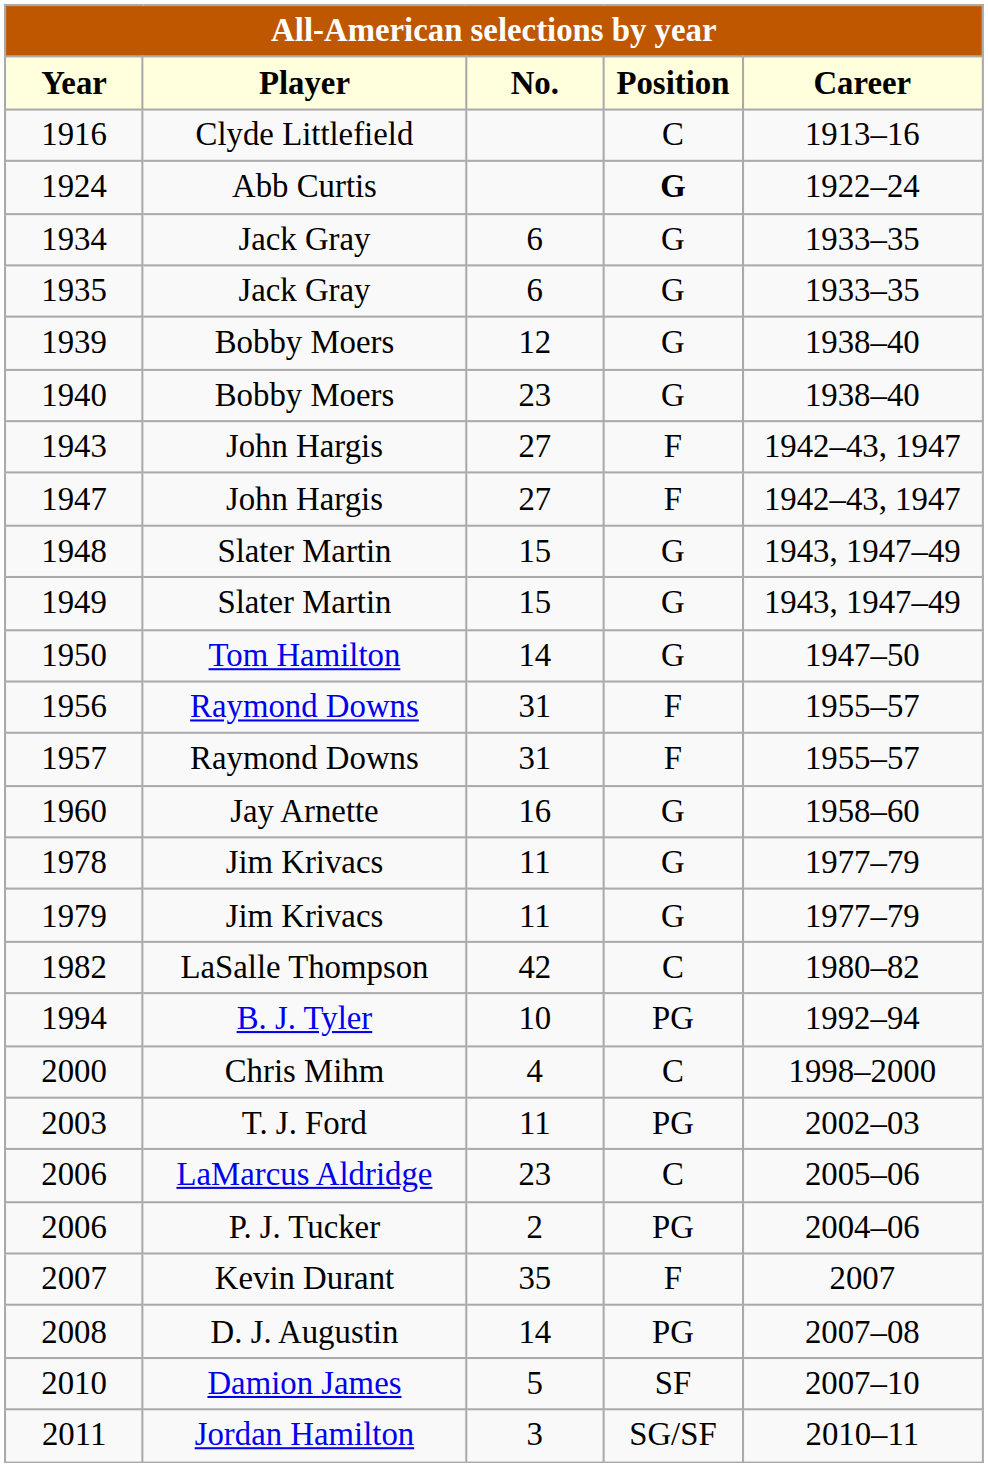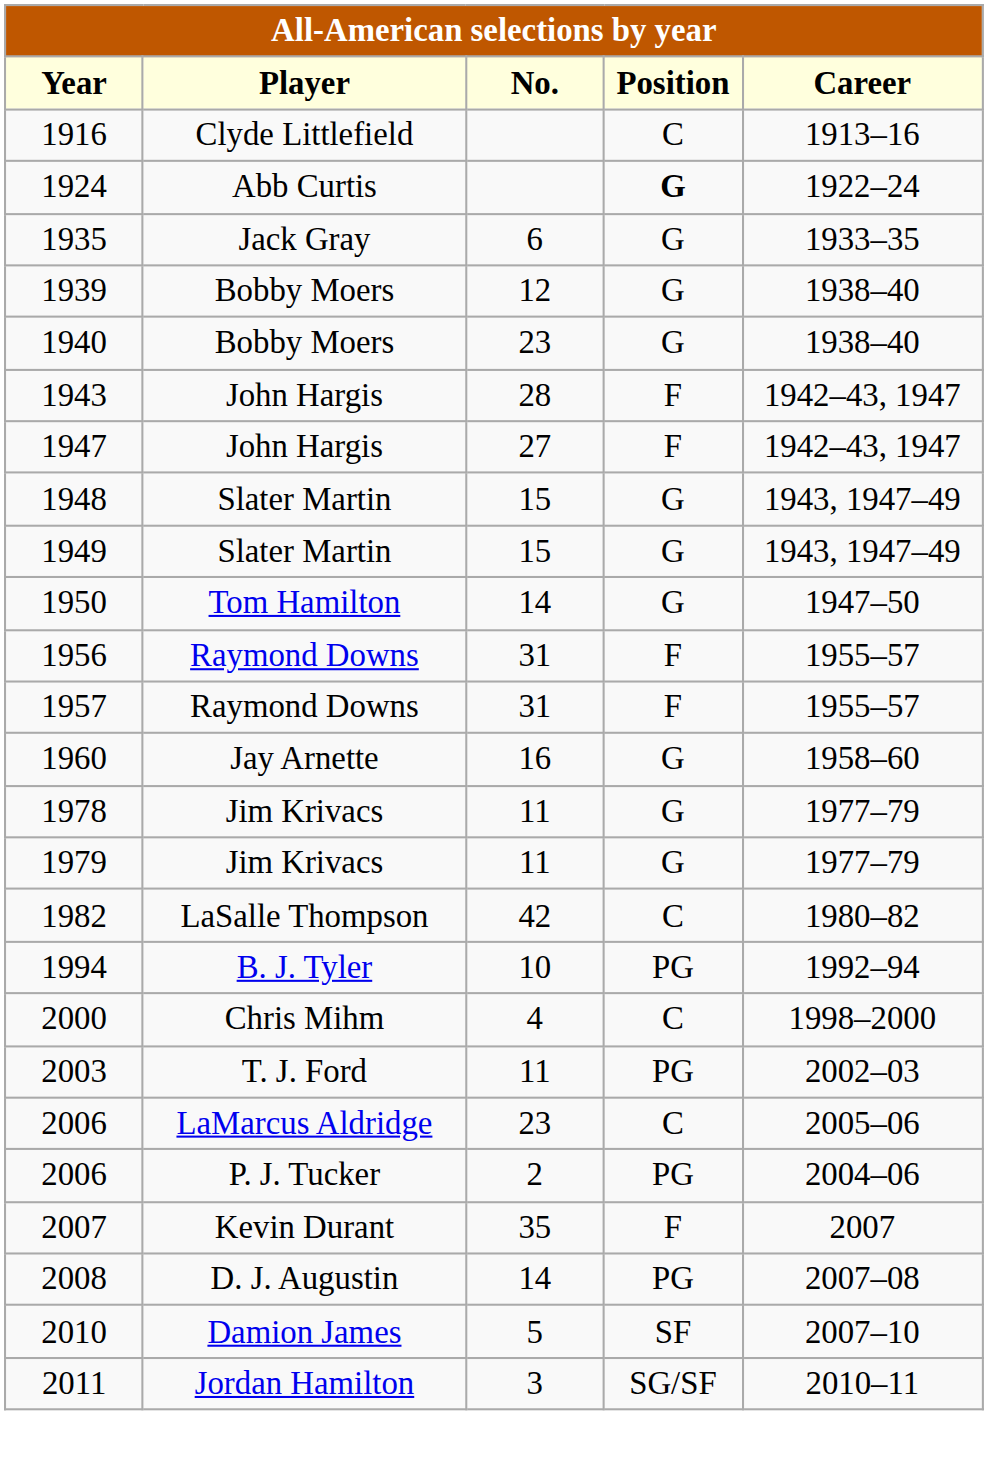 <table class="wikitable" style="text-align:center">
 <tr>
 <td colspan="5" style= "background: #BF5700; color:white"><strong>All-American selections by year</strong></td>
 </tr>
 <tr>
 <th style="width:60px; background: #ffffdd;">Year</th>
 <th style="width:150px; background: #ffffdd;">Player</th>
 <th style="width:60px; background: #ffffdd;">No.</th>
 <th style="width:60px; background: #ffffdd;">Position</th>
 <th style="width:110px; background: #ffffdd;">Career</th>
 </tr>
 <tr>
 <td>1916</td>
 <td>Clyde Littlefield</td>
 <td></td>
 <td>C</td>
 <td>1913–16</td>
 </tr>
 <tr>
 <td>1924</td>
 <td>Abb Curtis</td>
 <td></td>
 <td><strong>G</strong></td>
 <td>1922–24</td>
 </tr>
 <tr>
-<td>1934</td>
-<td>Jack Gray</td>
-<td>6</td>
-<td>G</td>
-<td>1933–35</td>
-</tr>
-<tr>
 <td>1935</td>
 <td>Jack Gray</td>
 <td>6</td>
 <td>G</td>
 <td>1933–35</td>
 </tr>
 <tr>
 <td>1939</td>
 <td>Bobby Moers</td>
 <td>12</td>
 <td>G</td>
 <td>1938–40</td>
 </tr>
 <tr>
 <td>1940</td>
 <td>Bobby Moers</td>
 <td>23</td>
 <td>G</td>
 <td>1938–40</td>
 </tr>
 <tr>
 <td>1943</td>
 <td>John Hargis</td>
-<td>27</td>
+<td>28</td>
 <td>F</td>
 <td>1942–43, 1947</td>
 </tr>
 <tr>
 <td>1947</td>
 <td>John Hargis</td>
 <td>27</td>
 <td>F</td>
 <td>1942–43, 1947</td>
 </tr>
 <tr>
 <td>1948</td>
 <td>Slater Martin</td>
 <td>15</td>
 <td>G</td>
 <td>1943, 1947–49</td>
 </tr>
 <tr>
 <td>1949</td>
 <td>Slater Martin</td>
 <td>15</td>
 <td>G</td>
 <td>1943, 1947–49</td>
 </tr>
 <tr>
 <td>1950</td>
 <td><a href='#'>Tom Hamilton</a></td>
 <td>14</td>
 <td>G</td>
 <td>1947–50</td>
 </tr>
 <tr>
 <td>1956</td>
 <td><a href='#'>Raymond Downs</a></td>
 <td>31</td>
 <td>F</td>
 <td>1955–57</td>
 </tr>
 <tr>
 <td>1957</td>
 <td>Raymond Downs</td>
 <td>31</td>
 <td>F</td>
 <td>1955–57</td>
 </tr>
 <tr>
 <td>1960</td>
 <td>Jay Arnette</td>
 <td>16</td>
 <td>G</td>
 <td>1958–60</td>
 </tr>
 <tr>
 <td>1978</td>
 <td>Jim Krivacs</td>
 <td>11</td>
 <td>G</td>
 <td>1977–79</td>
 </tr>
 <tr>
 <td>1979</td>
 <td>Jim Krivacs</td>
 <td>11</td>
 <td>G</td>
 <td>1977–79</td>
 </tr>
 <tr>
 <td>1982</td>
 <td>LaSalle Thompson</td>
 <td>42</td>
 <td>C</td>
 <td>1980–82</td>
 </tr>
 <tr>
 <td>1994</td>
 <td><a href='#'>B. J. Tyler</a></td>
 <td>10</td>
 <td>PG</td>
 <td>1992–94</td>
 </tr>
 <tr>
 <td>2000</td>
 <td>Chris Mihm</td>
 <td>4</td>
 <td>C</td>
 <td>1998–2000</td>
 </tr>
 <tr>
 <td>2003</td>
 <td>T. J. Ford</td>
 <td>11</td>
 <td>PG</td>
 <td>2002–03</td>
 </tr>
 <tr>
 <td>2006</td>
 <td><a href='#'>LaMarcus Aldridge</a></td>
 <td>23</td>
 <td>C</td>
 <td>2005–06</td>
 </tr>
 <tr>
 <td>2006</td>
 <td>P. J. Tucker</td>
 <td>2</td>
 <td>PG</td>
 <td>2004–06</td>
 </tr>
 <tr>
 <td>2007</td>
 <td>Kevin Durant</td>
 <td>35</td>
 <td>F</td>
 <td>2007</td>
 </tr>
 <tr>
 <td>2008</td>
 <td>D. J. Augustin</td>
 <td>14</td>
 <td>PG</td>
 <td>2007–08</td>
 </tr>
 <tr>
 <td>2010</td>
 <td><a href='#'>Damion James</a></td>
 <td>5</td>
 <td>SF</td>
 <td>2007–10</td>
 </tr>
 <tr>
 <td>2011</td>
 <td><a href='#'>Jordan Hamilton</a></td>
 <td>3</td>
 <td>SG/SF</td>
 <td>2010–11</td>
 </tr>
 </table>
